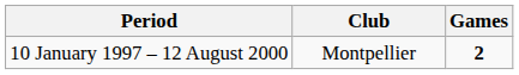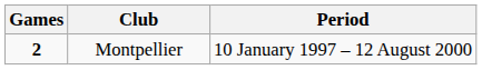 <table class="wikitable sortable" style="text-align:center;">
 <tr>
+<th>Games</th>
+<th style="width:30%;">Club</th>
 <th>Period</th>
-<th style="width:30%;">Club</th>
-<th>Games</th>
 </tr>
 <tr>
+<td><strong>2</strong></td>
+<td>Montpellier</td>
 <td>10 January 1997 – 12 August 2000</td>
-<td>Montpellier</td>
-<td><strong>2</strong></td>
 </tr>
 </table>
